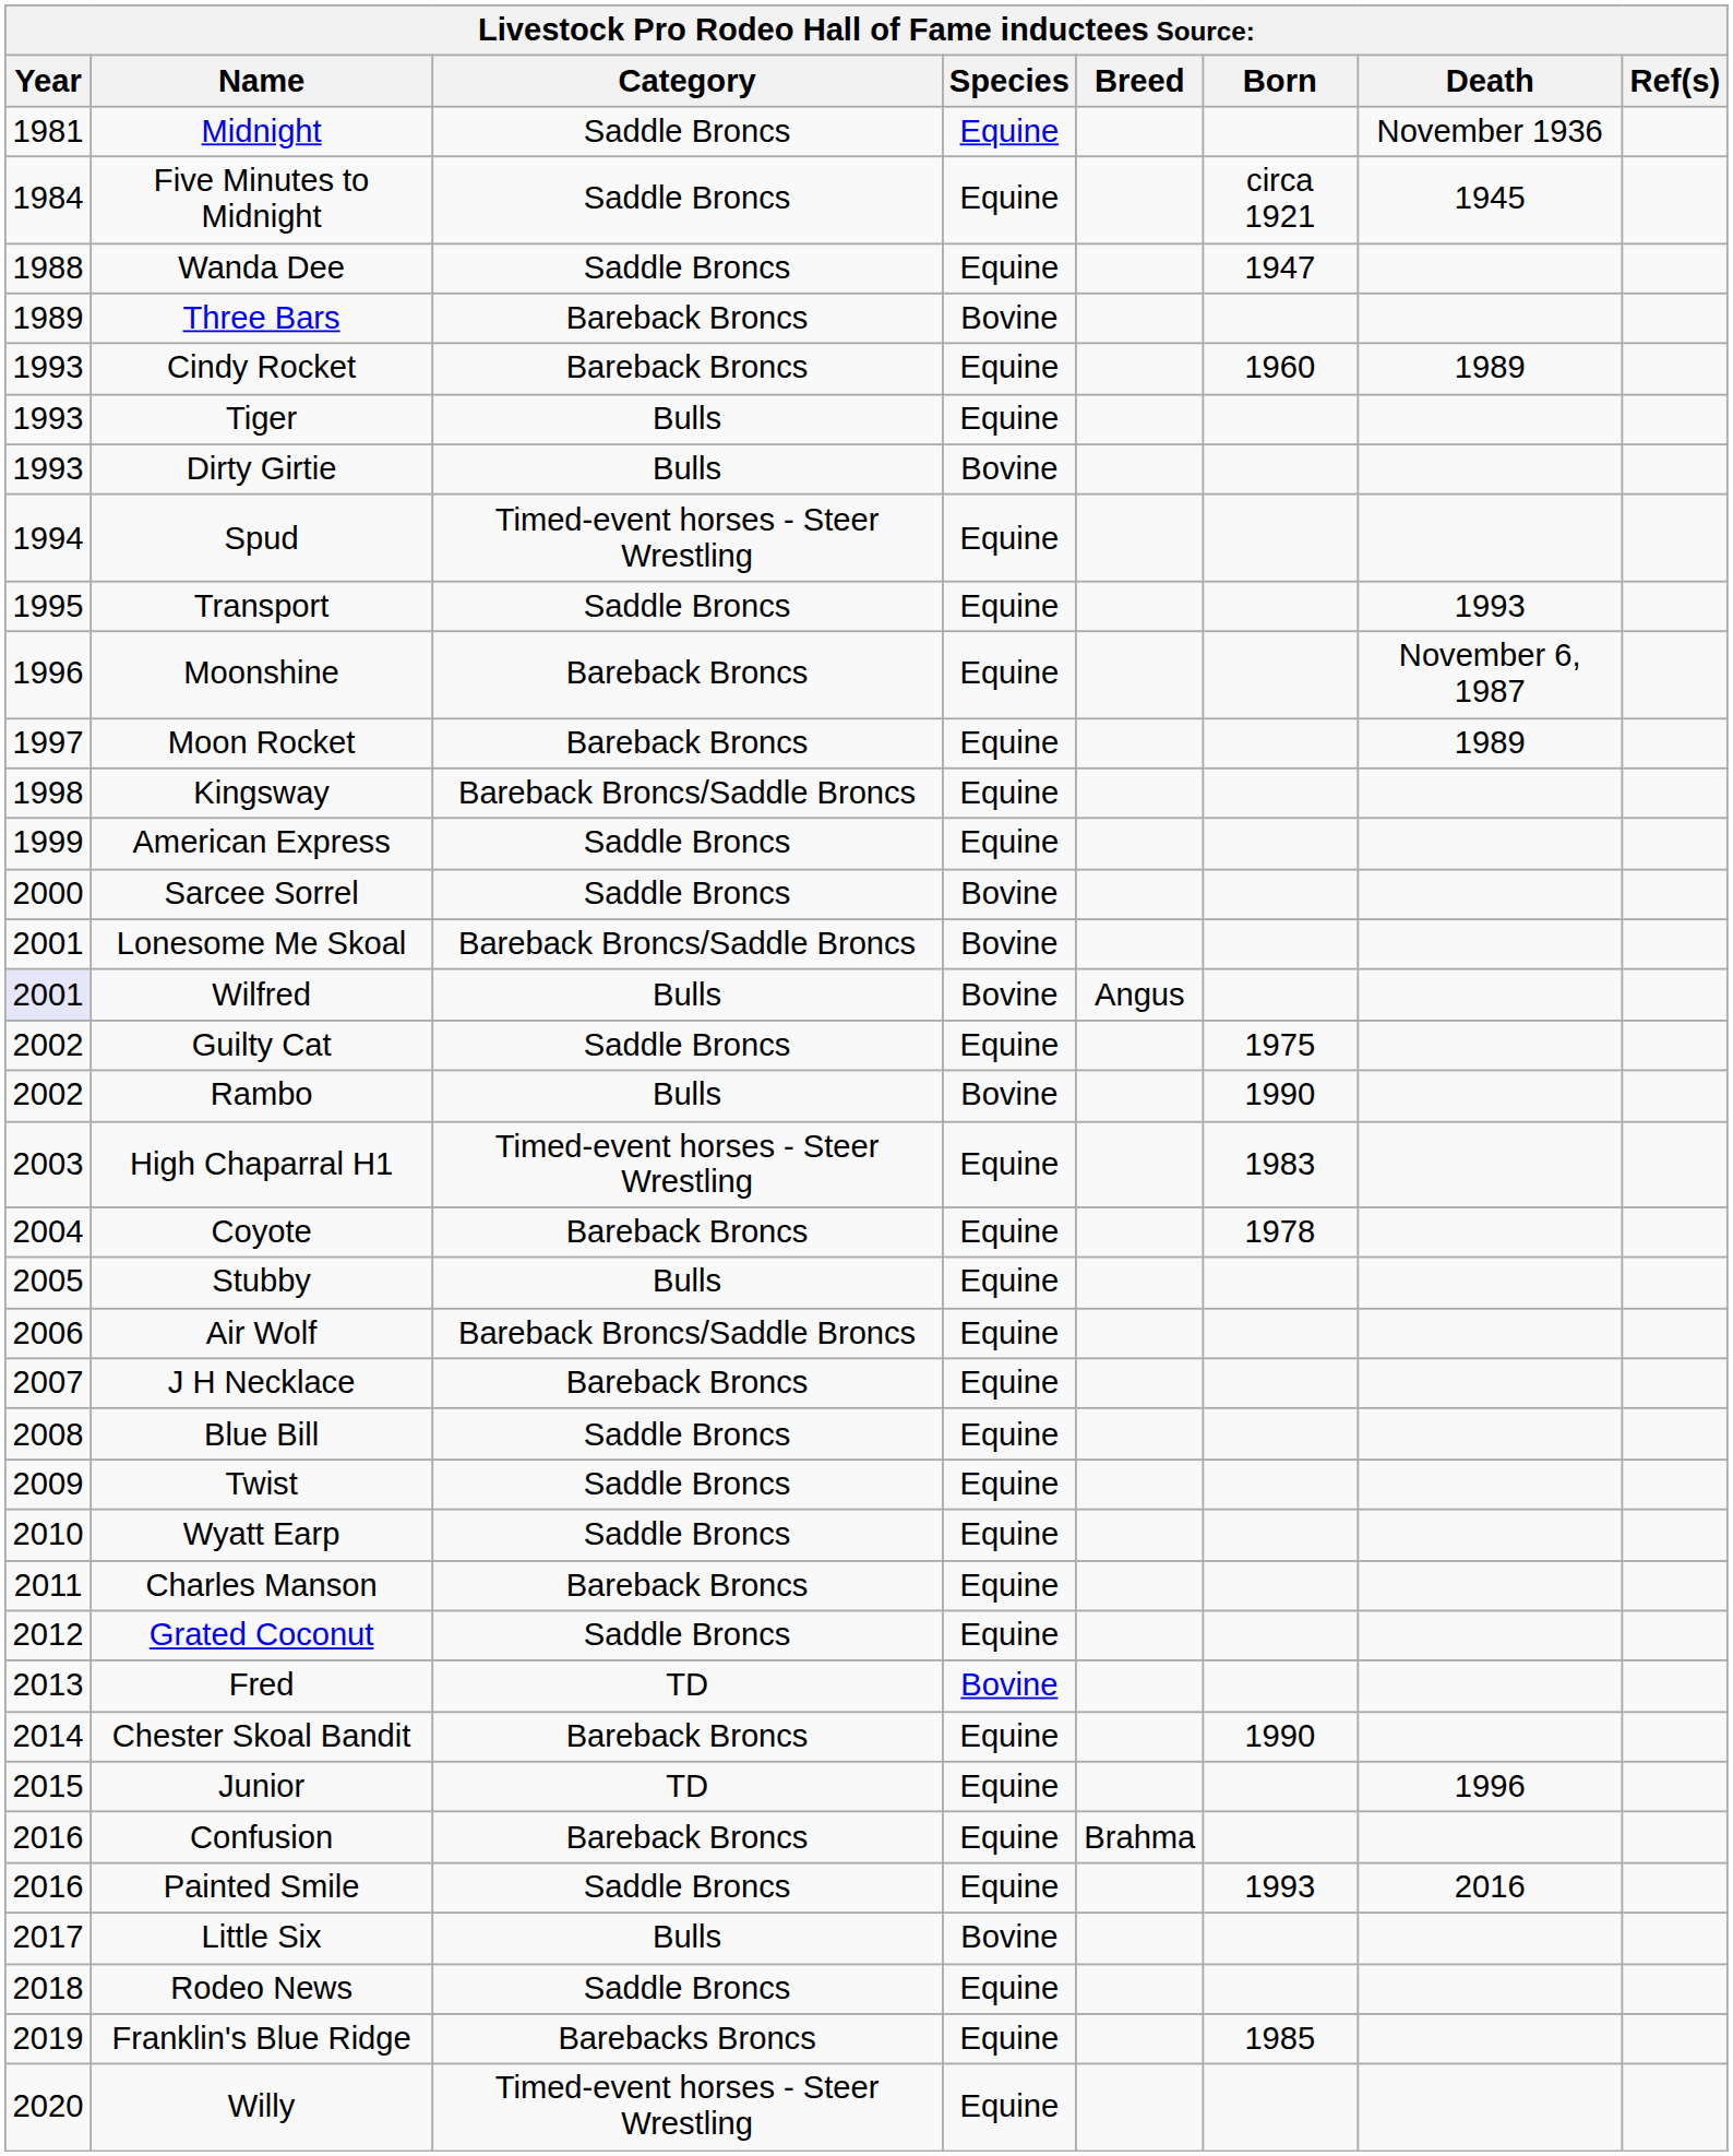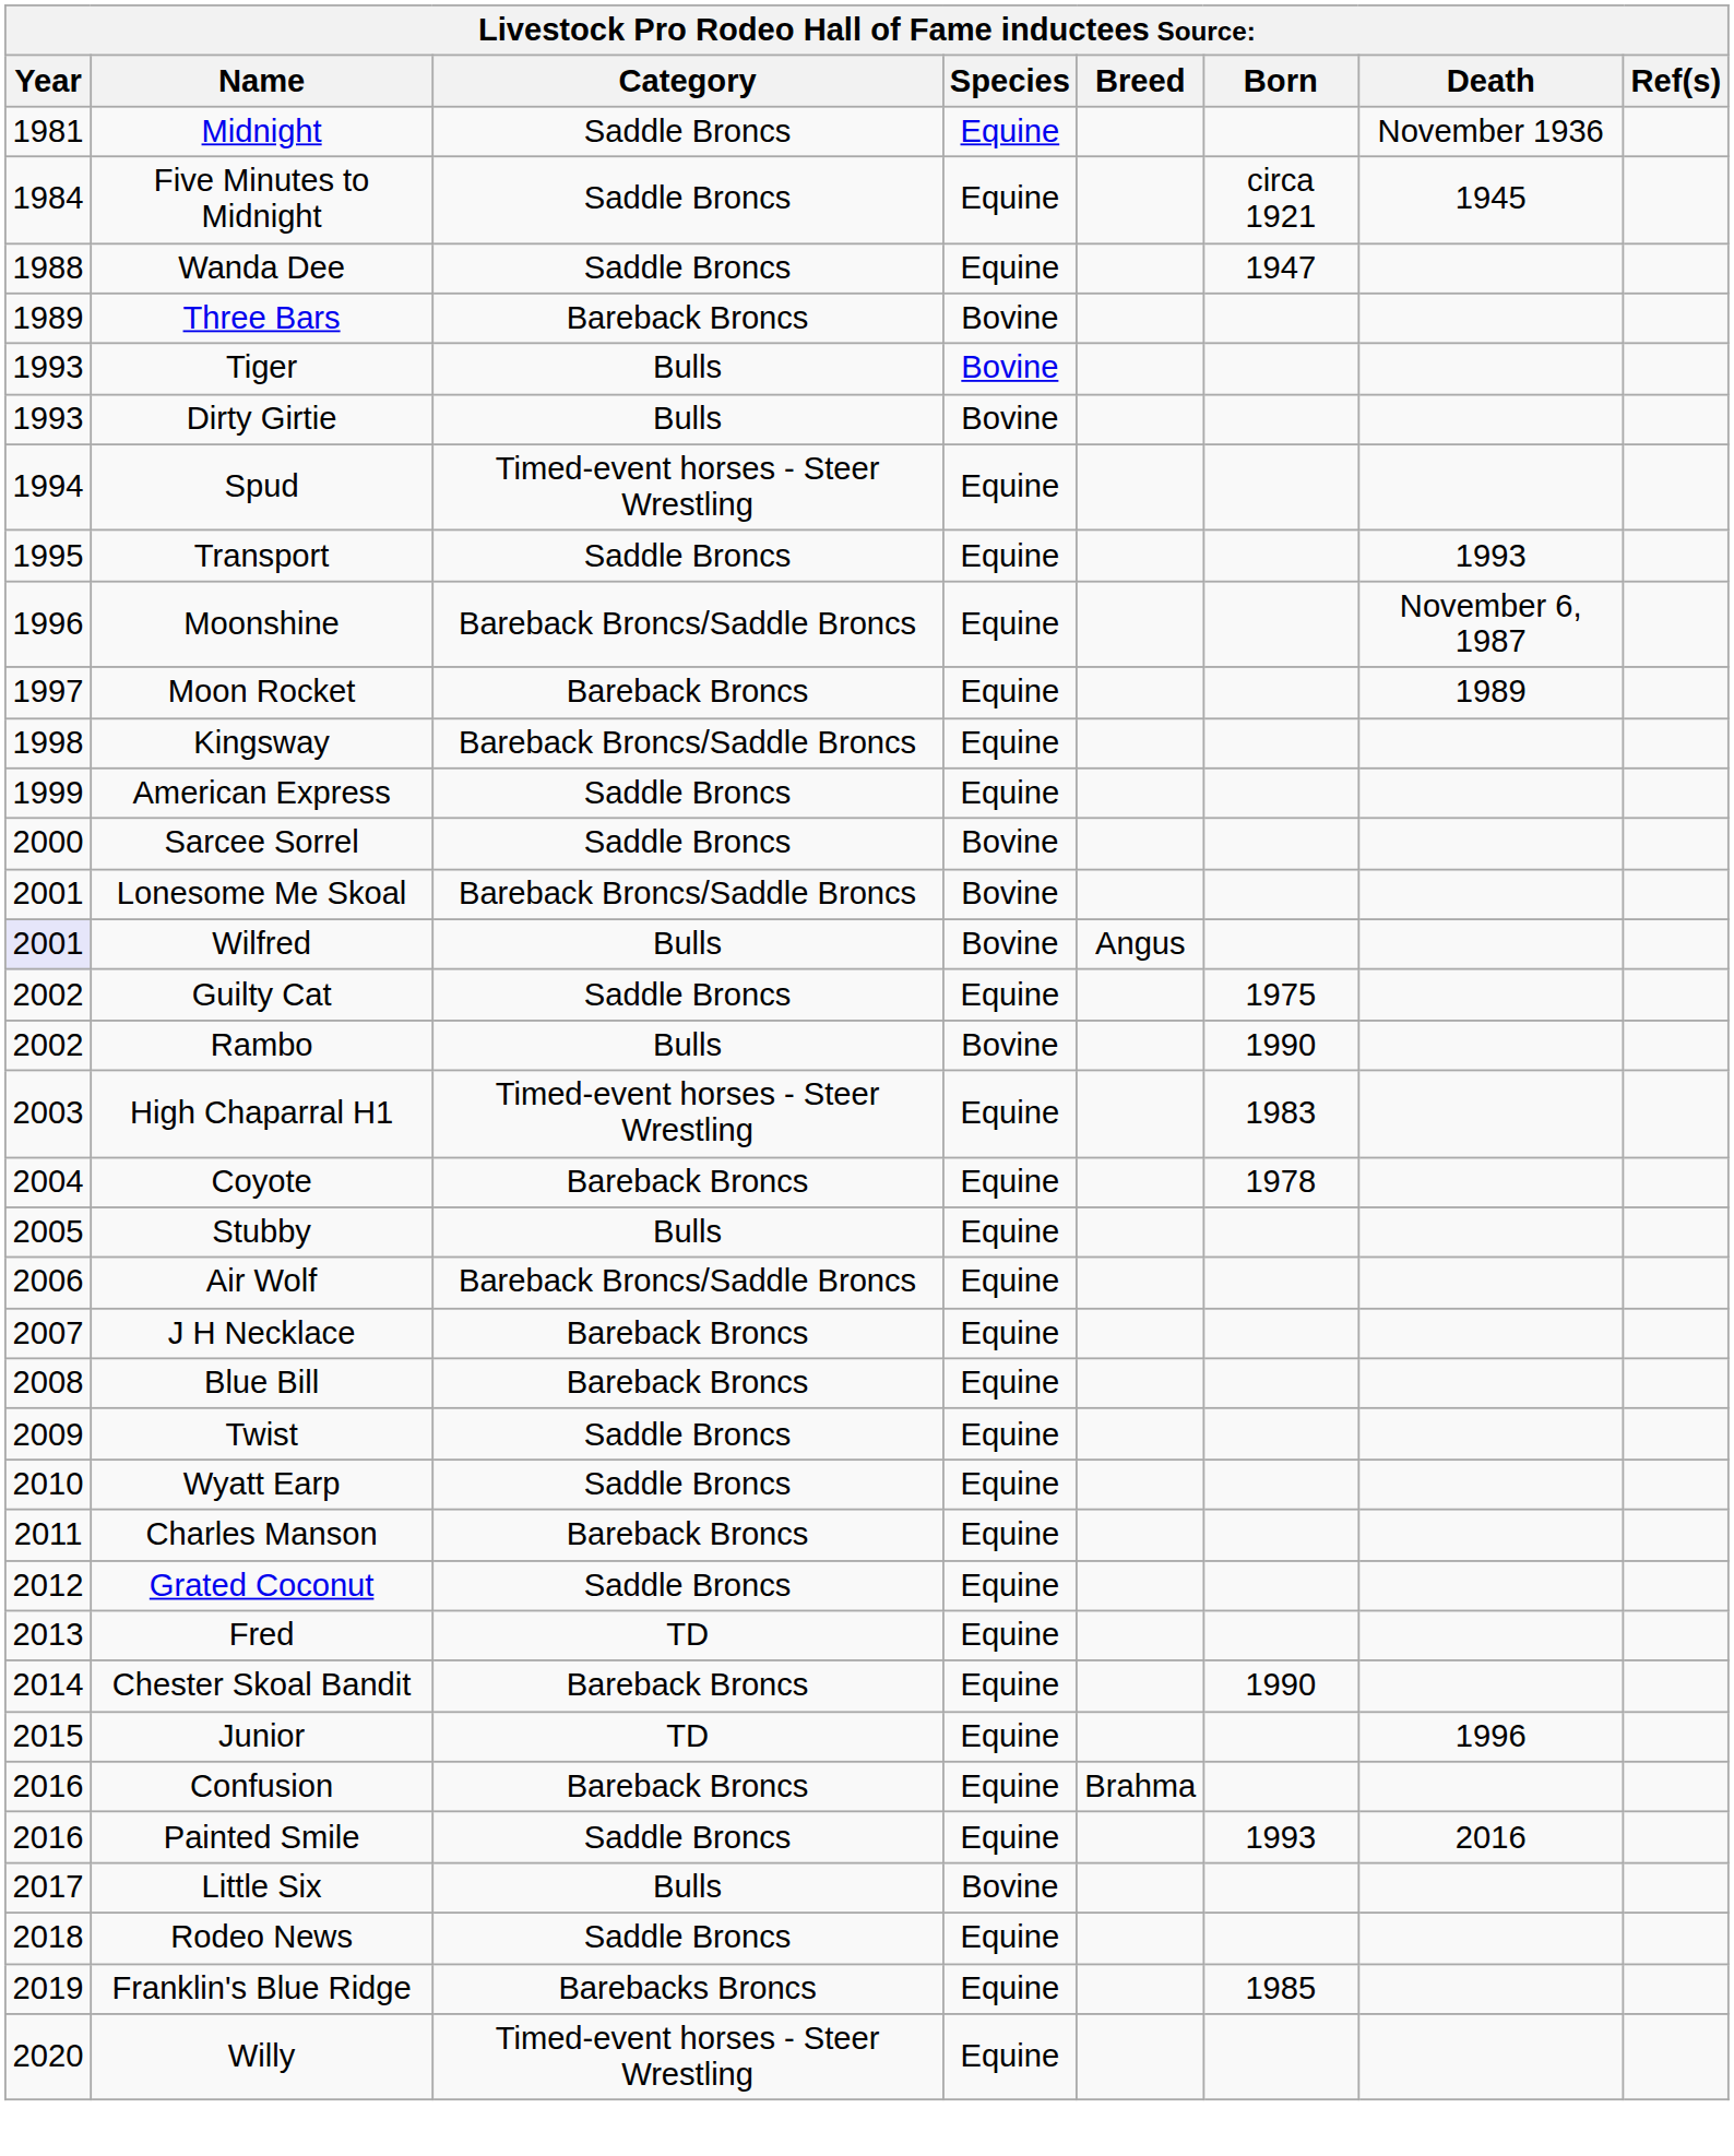 <table class="wikitable sortable plainrowheaders" style="text-align:center">
 <tr>
 <th colspan="8">Livestock Pro Rodeo Hall of Fame inductees<small> Source:</small></th>
 </tr>
 <tr>
 <th scope="col">Year</th>
 <th>Name</th>
 <th scope="col">Category</th>
 <th scope="col">Species</th>
 <th>Breed</th>
 <th>Born</th>
 <th>Death</th>
 <th>Ref(s)</th>
 </tr>
 <tr>
 <td>1981</td>
 <td><a href='#'>Midnight</a></td>
 <td>Saddle Broncs</td>
 <td><a href='#'>Equine</a></td>
 <td></td>
 <td></td>
 <td>November 1936</td>
 <td></td>
 </tr>
 <tr>
 <td align="center">1984</td>
 <td>Five Minutes to Midnight</td>
 <td align="center">Saddle Broncs</td>
 <td align="center">Equine</td>
 <td></td>
 <td>circa 1921</td>
 <td>1945</td>
 <td></td>
 </tr>
 <tr>
 <td align = center>1988</td>
 <td>Wanda Dee</td>
 <td align="center">Saddle Broncs</td>
 <td align="center">Equine</td>
 <td></td>
 <td>1947</td>
 <td></td>
 <td></td>
 </tr>
 <tr>
 <td align="center">1989</td>
 <td><a href='#'>Three Bars</a></td>
 <td align="center">Bareback Broncs</td>
 <td>Bovine</td>
 <td></td>
 <td></td>
 <td></td>
 <td></td>
 </tr>
 <tr>
-<td align="center">1993</td>
-<td>Cindy Rocket</td>
-<td align="center">Bareback Broncs</td>
-<td align="center">Equine</td>
-<td></td>
-<td>1960</td>
-<td>1989</td>
-<td></td>
-</tr>
-<tr>
 <td>1993</td>
 <td>Tiger</td>
 <td>Bulls</td>
-<td>Equine</td>
+<td><a href='#'>Bovine</a></td>
 <td></td>
 <td></td>
 <td></td>
 <td></td>
 </tr>
 <tr>
 <td>1993</td>
 <td>Dirty Girtie</td>
 <td>Bulls</td>
 <td>Bovine</td>
 <td></td>
 <td></td>
 <td></td>
 <td></td>
 </tr>
 <tr>
 <td>1994</td>
 <td>Spud</td>
 <td>Timed-event horses - Steer Wrestling</td>
 <td>Equine</td>
 <td></td>
 <td></td>
 <td></td>
 <td></td>
 </tr>
 <tr>
 <td>1995</td>
 <td>Transport</td>
 <td>Saddle Broncs</td>
 <td>Equine</td>
 <td></td>
 <td></td>
 <td>1993</td>
 <td></td>
 </tr>
 <tr>
 <td>1996</td>
 <td>Moonshine</td>
-<td>Bareback Broncs</td>
+<td>Bareback Broncs/Saddle Broncs</td>
 <td>Equine</td>
 <td></td>
 <td></td>
 <td>November 6, 1987</td>
 <td></td>
 </tr>
 <tr>
 <td>1997</td>
 <td>Moon Rocket</td>
 <td>Bareback Broncs</td>
 <td>Equine</td>
 <td></td>
 <td></td>
 <td>1989</td>
 <td></td>
 </tr>
 <tr>
 <td>1998</td>
 <td>Kingsway</td>
 <td>Bareback Broncs/Saddle Broncs</td>
 <td>Equine</td>
 <td></td>
 <td></td>
 <td></td>
 <td></td>
 </tr>
 <tr>
 <td>1999</td>
 <td>American Express</td>
 <td>Saddle Broncs</td>
 <td>Equine</td>
 <td></td>
 <td></td>
 <td></td>
 <td></td>
 </tr>
 <tr>
 <td>2000</td>
 <td>Sarcee Sorrel</td>
 <td>Saddle Broncs</td>
 <td>Bovine</td>
 <td></td>
 <td></td>
 <td></td>
 <td></td>
 </tr>
 <tr>
 <td>2001</td>
 <td>Lonesome Me Skoal</td>
 <td>Bareback Broncs/Saddle Broncs</td>
 <td>Bovine</td>
 <td></td>
 <td></td>
 <td></td>
 <td></td>
 </tr>
 <tr>
 <td style="background: lavender;">2001</td>
 <td>Wilfred</td>
 <td>Bulls</td>
 <td>Bovine</td>
 <td>Angus</td>
 <td></td>
 <td></td>
 <td></td>
 </tr>
 <tr>
 <td>2002</td>
 <td>Guilty Cat</td>
 <td>Saddle Broncs</td>
 <td>Equine</td>
 <td></td>
 <td>1975</td>
 <td></td>
 <td></td>
 </tr>
 <tr>
 <td>2002</td>
 <td>Rambo</td>
 <td>Bulls</td>
 <td>Bovine</td>
 <td></td>
 <td>1990</td>
 <td></td>
 <td></td>
 </tr>
 <tr>
 <td>2003</td>
 <td>High Chaparral H1</td>
 <td>Timed-event horses - Steer Wrestling</td>
 <td>Equine</td>
 <td></td>
 <td>1983</td>
 <td></td>
 <td></td>
 </tr>
 <tr>
 <td>2004</td>
 <td>Coyote</td>
 <td>Bareback Broncs</td>
 <td>Equine</td>
 <td></td>
 <td>1978</td>
 <td></td>
 <td></td>
 </tr>
 <tr>
 <td>2005</td>
 <td>Stubby</td>
 <td>Bulls</td>
 <td>Equine</td>
 <td></td>
 <td></td>
 <td></td>
 <td></td>
 </tr>
 <tr>
 <td>2006</td>
 <td>Air Wolf</td>
 <td>Bareback Broncs/Saddle Broncs</td>
 <td>Equine</td>
 <td></td>
 <td></td>
 <td></td>
 <td></td>
 </tr>
 <tr>
 <td>2007</td>
 <td>J H Necklace</td>
 <td>Bareback Broncs</td>
 <td>Equine</td>
 <td></td>
 <td></td>
 <td></td>
 <td></td>
 </tr>
 <tr>
 <td>2008</td>
 <td>Blue Bill</td>
-<td>Saddle Broncs</td>
+<td align="center">Bareback Broncs</td>
 <td>Equine</td>
 <td></td>
 <td></td>
 <td></td>
 <td></td>
 </tr>
 <tr>
 <td>2009</td>
 <td>Twist</td>
 <td>Saddle Broncs</td>
 <td>Equine</td>
 <td></td>
 <td></td>
 <td></td>
 <td></td>
 </tr>
 <tr>
 <td>2010</td>
 <td>Wyatt Earp</td>
 <td>Saddle Broncs</td>
 <td>Equine</td>
 <td></td>
 <td></td>
 <td></td>
 <td></td>
 </tr>
 <tr>
 <td>2011</td>
 <td>Charles Manson</td>
 <td>Bareback Broncs</td>
 <td>Equine</td>
 <td></td>
 <td></td>
 <td></td>
 <td></td>
 </tr>
 <tr>
 <td>2012</td>
 <td><a href='#'>Grated Coconut</a></td>
 <td>Saddle Broncs</td>
 <td>Equine</td>
 <td></td>
 <td></td>
 <td></td>
 <td></td>
 </tr>
 <tr>
 <td>2013</td>
 <td>Fred</td>
 <td>TD</td>
-<td><a href='#'>Bovine</a></td>
+<td>Equine</td>
 <td></td>
 <td></td>
 <td></td>
 <td></td>
 </tr>
 <tr>
 <td>2014</td>
 <td>Chester Skoal Bandit</td>
 <td>Bareback Broncs</td>
 <td>Equine</td>
 <td></td>
 <td>1990</td>
 <td></td>
 <td></td>
 </tr>
 <tr>
 <td>2015</td>
 <td>Junior</td>
 <td>TD</td>
 <td>Equine</td>
 <td></td>
 <td></td>
 <td>1996</td>
 <td></td>
 </tr>
 <tr>
 <td>2016</td>
 <td>Confusion</td>
 <td>Bareback Broncs</td>
 <td>Equine</td>
 <td>Brahma</td>
 <td></td>
 <td></td>
 <td></td>
 </tr>
 <tr>
 <td>2016</td>
 <td>Painted Smile</td>
 <td>Saddle Broncs</td>
 <td>Equine</td>
 <td></td>
 <td>1993</td>
 <td>2016</td>
 <td></td>
 </tr>
 <tr>
 <td>2017</td>
 <td>Little Six</td>
 <td>Bulls</td>
 <td>Bovine</td>
 <td></td>
 <td></td>
 <td></td>
 <td></td>
 </tr>
 <tr>
 <td>2018</td>
 <td>Rodeo News</td>
 <td>Saddle Broncs</td>
 <td>Equine</td>
 <td></td>
 <td></td>
 <td></td>
 <td></td>
 </tr>
 <tr>
 <td>2019</td>
 <td>Franklin's Blue Ridge</td>
 <td>Barebacks Broncs</td>
 <td>Equine</td>
 <td></td>
 <td>1985</td>
 <td></td>
 <td></td>
 </tr>
 <tr>
 <td>2020</td>
 <td>Willy</td>
 <td>Timed-event horses - Steer Wrestling</td>
 <td>Equine</td>
 <td></td>
 <td></td>
 <td></td>
 <td></td>
 </tr>
 </table>
